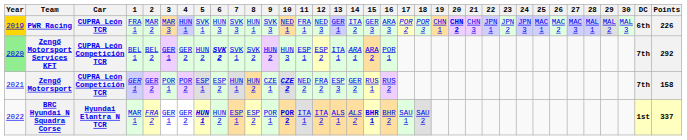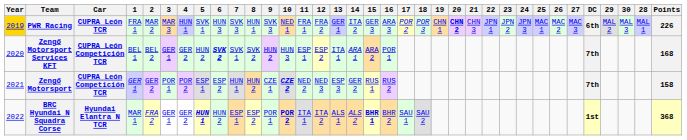 <table class="wikitable" style="text-align:center; font-size:85%">
 <tr>
 <th>Year</th>
 <th>Team</th>
 <th>Car</th>
 <th>1</th>
 <th>2</th>
 <th>3</th>
 <th>4</th>
 <th>5</th>
 <th>6</th>
 <th>7</th>
 <th>8</th>
 <th>9</th>
 <th>10</th>
 <th>11</th>
 <th>12</th>
 <th>13</th>
 <th>14</th>
 <th>15</th>
 <th>16</th>
 <th>17</th>
 <th>18</th>
 <th>19</th>
 <th>20</th>
 <th>21</th>
 <th>22</th>
 <th>23</th>
 <th>24</th>
 <th>25</th>
 <th>26</th>
 <th>27</th>
-<th>28</th>
+<th>DC</th>
 <th>29</th>
 <th>30</th>
-<th>DC</th>
+<th>28</th>
 <th>Points</th>
 </tr>
 <tr>
 <td style="background: gold;"><a href='#'>2019</a></td>
 <th><a href='#'>PWR Racing</a></th>
 <th><a href='#'>CUPRA León TCR</a></th>
 <td style="background:#DFFFDF;"><a href='#'>FRA<br>1</a><br></td>
 <td style="background:#DFFFDF;"><a href='#'>MAR<br>2</a><br></td>
 <td style="background:#FFDF9F;"><a href='#'>MAR<br>3</a><br></td>
 <td style="background:#CFCFFF;"><a href='#'>HUN<br>1</a><br></td>
 <td style="background:#DFFFDF;"><a href='#'>SVK<br>1</a><br></td>
 <td style="background:#DFFFDF;"><a href='#'>HUN<br>3</a><br></td>
 <td style="background:#DFFFDF;"><a href='#'>SVK<br>3</a><br></td>
 <td style="background:#DFFFDF;"><a href='#'>HUN<br>1</a><br></td>
 <td style="background:#DFFFDF;"><a href='#'>SVK<br>3</a><br></td>
 <td style="background:#FFDF9F;"><a href='#'>NED<br>1</a><br></td>
 <td style="background:#DFFFDF;"><a href='#'>FRA<br>1</a><br></td>
-<td style="background:#DFFFDF;"><a href='#'>NED<br>3</a><br></td>
+<td style="background:#DFFFDF;"><a href='#'>FRA<br>2</a><br></td>
 <td style="background:#CFCFFF;"><a href='#'>GER<br>1</a><br></td>
 <td style="background:#DFFFDF;"><a href='#'>ITA<br>2</a><br></td>
 <td style="background:#DFFFDF;"><a href='#'>GER<br>3</a><br></td>
 <td style="background:#DFFFDF;"><a href='#'>ARA<br>3</a><br></td>
 <td style="background:#FFFFBF;"><em><a href='#'>POR<br>2</a></em><br></td>
 <td style="background:#DFFFDF;"><em><a href='#'>POR<br>3</a></em><br></td>
 <td style="background:#FFDF9F;"><a href='#'>CHN<br>1</a><br></td>
 <td style="background:#EFCFFF;"><strong><a href='#'>CHN<br>2</a><br></strong></td>
 <td style="background:#EFCFFF;"><a href='#'>CHN<br>3</a><br></td>
 <td style="background:#CFCFFF;"><a href='#'>JPN<br>1</a><br></td>
 <td style="background:#DFFFDF;"><a href='#'>JPN<br>2</a><br></td>
 <td style="background:#CFCFFF;"><a href='#'>JPN<br>3</a><br></td>
 <td style="background:#CFCFFF;"><a href='#'>MAC<br>1</a><br></td>
 <td style="background:#DFFFDF;"><a href='#'>MAC<br>2</a><br></td>
 <td style="background:#CFCFFF;"><a href='#'>MAC<br>3</a><br></td>
-<td style="background:#CFCFFF;"><a href='#'>MAL<br>1</a><br></td>
+<th>6th</th>
 <td style="background:#DFDFDF;"><a href='#'>MAL<br>2</a><br></td>
 <td style="background:#DFFFDF;"><a href='#'>MAL<br>3</a><br></td>
-<th>6th</th>
+<td style="background:#CFCFFF;"><a href='#'>MAL<br>1</a><br></td>
 <th>226</th>
 </tr>
 <tr>
-<td style="background: lightgreen;"><a href='#'>2020</a></td>
+<td><a href='#'>2020</a></td>
 <th><a href='#'>Zengő Motorsport Services KFT</a></th>
 <th><a href='#'>CUPRA León Competición TCR</a></th>
 <td style="background:#DFFFDF;"><a href='#'>BEL<br>1</a><br></td>
 <td style="background:#DFFFDF;"><a href='#'>BEL<br>2</a><br></td>
 <td style="background:#EFCFFF;"><a href='#'>GER<br>1</a><br></td>
 <td style="background:#DFFFDF;"><a href='#'>GER<br>2</a><br></td>
 <td style="background:#DFFFDF;"><a href='#'>HUN<br>2</a><br></td>
 <td style="background:#DFFFDF;"><strong><em><a href='#'>SVK<br>2</a></em><br></strong></td>
 <td style="background:#DFFFDF;"><a href='#'>SVK<br>1</a><br></td>
 <td style="background:#DFFFDF;"><a href='#'>SVK<br>2</a><br></td>
 <td style="background:#EFCFFF;"><a href='#'>HUN<br>2</a><br></td>
 <td style="background:#DFFFDF;"><a href='#'>HUN<br>3</a><br></td>
 <td style="background:#DFFFDF;"><a href='#'>ESP<br>1</a><br></td>
 <td style="background:#FFFFBF;"><a href='#'>ESP<br>2</a><br></td>
 <td style="background:#DFFFDF;"><a href='#'>ITA<br>1</a><br></td>
 <td style="background:#DFFFDF;"><em><a href='#'>ARA<br>1</a></em><br></td>
 <td style="background:#FFDF9F;"><a href='#'>ARA<br>2</a><br></td>
 <td style="background:#DFFFDF;"><a href='#'>POR<br>1</a><br></td>
 <td></td>
 <td></td>
 <td></td>
 <td></td>
 <td></td>
 <td></td>
 <td></td>
 <td></td>
 <td></td>
 <td></td>
 <td></td>
+<th>7th</th>
 <td></td>
 <td></td>
 <td></td>
-<th>7th</th>
-<th>292</th>
+<th>168</th>
 </tr>
 <tr>
 <td><a href='#'>2021</a></td>
 <th><a href='#'>Zengő Motorsport</a></th>
 <th><a href='#'>CUPRA León Competición TCR</a></th>
 <td style="background:#CFCFFF;"><em><a href='#'>GER<br>1</a></em><br></td>
 <td style="background:#EFCFFF;"><a href='#'>GER<br>2</a><br></td>
 <td style="background:#DFFFDF;"><a href='#'>POR<br>1</a><br></td>
 <td style="background:#EFCFFF;"><a href='#'>POR<br>2</a><br></td>
 <td style="background:#DFDFDF;"><a href='#'>ESP<br>1</a><br></td>
 <td style="background:#DFFFDF;"><a href='#'>ESP<br>2</a><br></td>
 <td style="background:#DFDFDF;"><a href='#'>HUN<br>1</a><br></td>
 <td style="background:#FFDF9F;"><a href='#'>HUN<br>2</a><br></td>
 <td style="background:#DFFFDF;"><a href='#'>CZE<br>1</a><br></td>
 <td style="background:#DFDFDF;"><strong><em><a href='#'>CZE<br>2</a></em></strong><br></td>
 <td style="background:#DFFFDF;"><a href='#'>NED<br>2</a><br></td>
-<td style="background:#DFFFDF;"><a href='#'>FRA<br>2</a><br></td>
+<td style="background:#DFFFDF;"><a href='#'>NED<br>3</a><br></td>
 <td style="background:#DFFFDF;"><a href='#'>ESP<br>3</a><br></td>
 <td style="background:#DFFFDF;"><a href='#'>GER<br>2</a><br></td>
 <td style="background:#FFFFBF;"><a href='#'>RUS<br>1</a><br></td>
 <td style="background:#EFCFFF;"><a href='#'>RUS<br>2</a><br></td>
 <td></td>
 <td></td>
 <td></td>
 <td></td>
 <td></td>
 <td></td>
 <td></td>
 <td></td>
 <td></td>
 <td></td>
 <td></td>
+<th>7th</th>
 <td></td>
 <td></td>
 <td></td>
-<th>7th</th>
 <th>158</th>
 </tr>
 <tr>
 <td><a href='#'>2022</a></td>
 <th><a href='#'>BRC Hyundai N Squadra Corse</a></th>
 <th><a href='#'>Hyundai Elantra N TCR</a></th>
 <td style="background:#DFFFDF;"><a href='#'>MAR<br>1</a><br></td>
 <td style="background:#FFFFBF;"><em><a href='#'>FRA<br>2</a></em><br></td>
 <td style="background:#FFFFFF;"><a href='#'>GER<br>1</a><br></td>
 <td style="background:#FFFFFF;"><a href='#'>GER<br>2</a><br></td>
 <td style="background:#FFFFBF;"><strong><em><a href='#'>HUN<br>1</a></em></strong><br></td>
 <td style="background:#DFFFDF;"><a href='#'>HUN<br>2</a><br></td>
 <td style="background:#FFDF9F;"><a href='#'>ESP<br>1</a><br></td>
 <td style="background:#FFFFBF;"><a href='#'>ESP<br>2</a><br></td>
 <td style="background:#DFFFDF;"><a href='#'>POR<br>1</a><br></td>
 <td style="background:#FFDF9F;"><strong><a href='#'>POR<br>2</a><br></strong></td>
 <td style="background:#DFDFDF;"><a href='#'>ITA<br>1</a><br></td>
 <td style="background:#FFDF9F;"><a href='#'>ITA<br>2</a><br></td>
 <td style="background:#FFDF9F;"><a href='#'>ALS<br>1</a><br></td>
 <td style="background:#FFDF9F;"><em><a href='#'>ALS<br>2</a></em><br></td>
 <td style="background:#FFFFBF;"><strong><a href='#'>BHR<br>1</a></strong><br></td>
 <td style="background:#FFDF9F;"><a href='#'>BHR<br>2</a><br></td>
 <td style="background:#dfffdf;"><a href='#'>SAU<br>1</a><br></td>
 <td style="background:#dfdfdf;"><a href='#'>SAU<br>2</a><br></td>
 <td></td>
 <td></td>
 <td></td>
 <td></td>
 <td></td>
 <td></td>
 <td></td>
 <td></td>
 <td></td>
+<th style="background:#FFFFBF;">1st</th>
 <td></td>
 <td></td>
 <td></td>
-<th style="background:#FFFFBF;">1st</th>
-<th style="background:#FFFFBF;">337</th>
+<th style="background:#FFFFBF;">368</th>
 </tr>
 </table>
